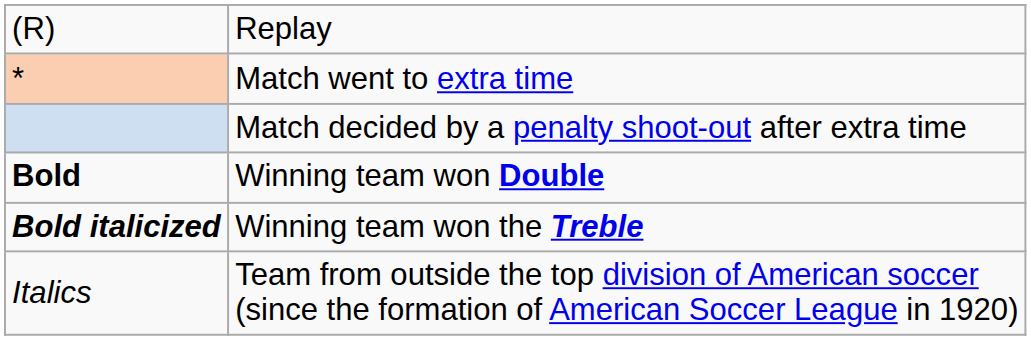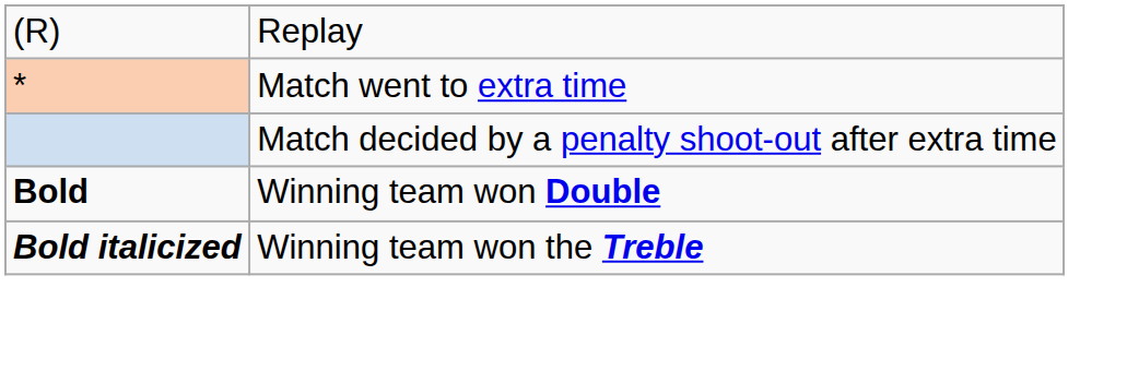 <table class="wikitable">
 <tr>
 <td>(R)</td>
 <td>Replay</td>
 </tr>
 <tr>
 <td style="background:#FBCEB1">*</td>
 <td>Match went to <a href='#'>extra time</a></td>
 </tr>
 <tr>
 <td style="background:#cedff2"></td>
 <td>Match decided by a <a href='#'>penalty shoot-out</a> after extra time</td>
 </tr>
 <tr>
 <td><strong>Bold</strong></td>
 <td>Winning team won <strong><a href='#'>Double</a></strong></td>
 </tr>
 <tr>
 <td><strong><em>Bold italicized</em></strong></td>
 <td>Winning team won the <strong><em><a href='#'>Treble</a></em></strong></td>
 </tr>
-<tr>
-<td><em>Italics</em></td>
-<td>Team from outside the top <a href='#'>division of American soccer</a><br>(since the formation of <a href='#'>American Soccer League</a> in 1920)</td>
-</tr>
 </table>
